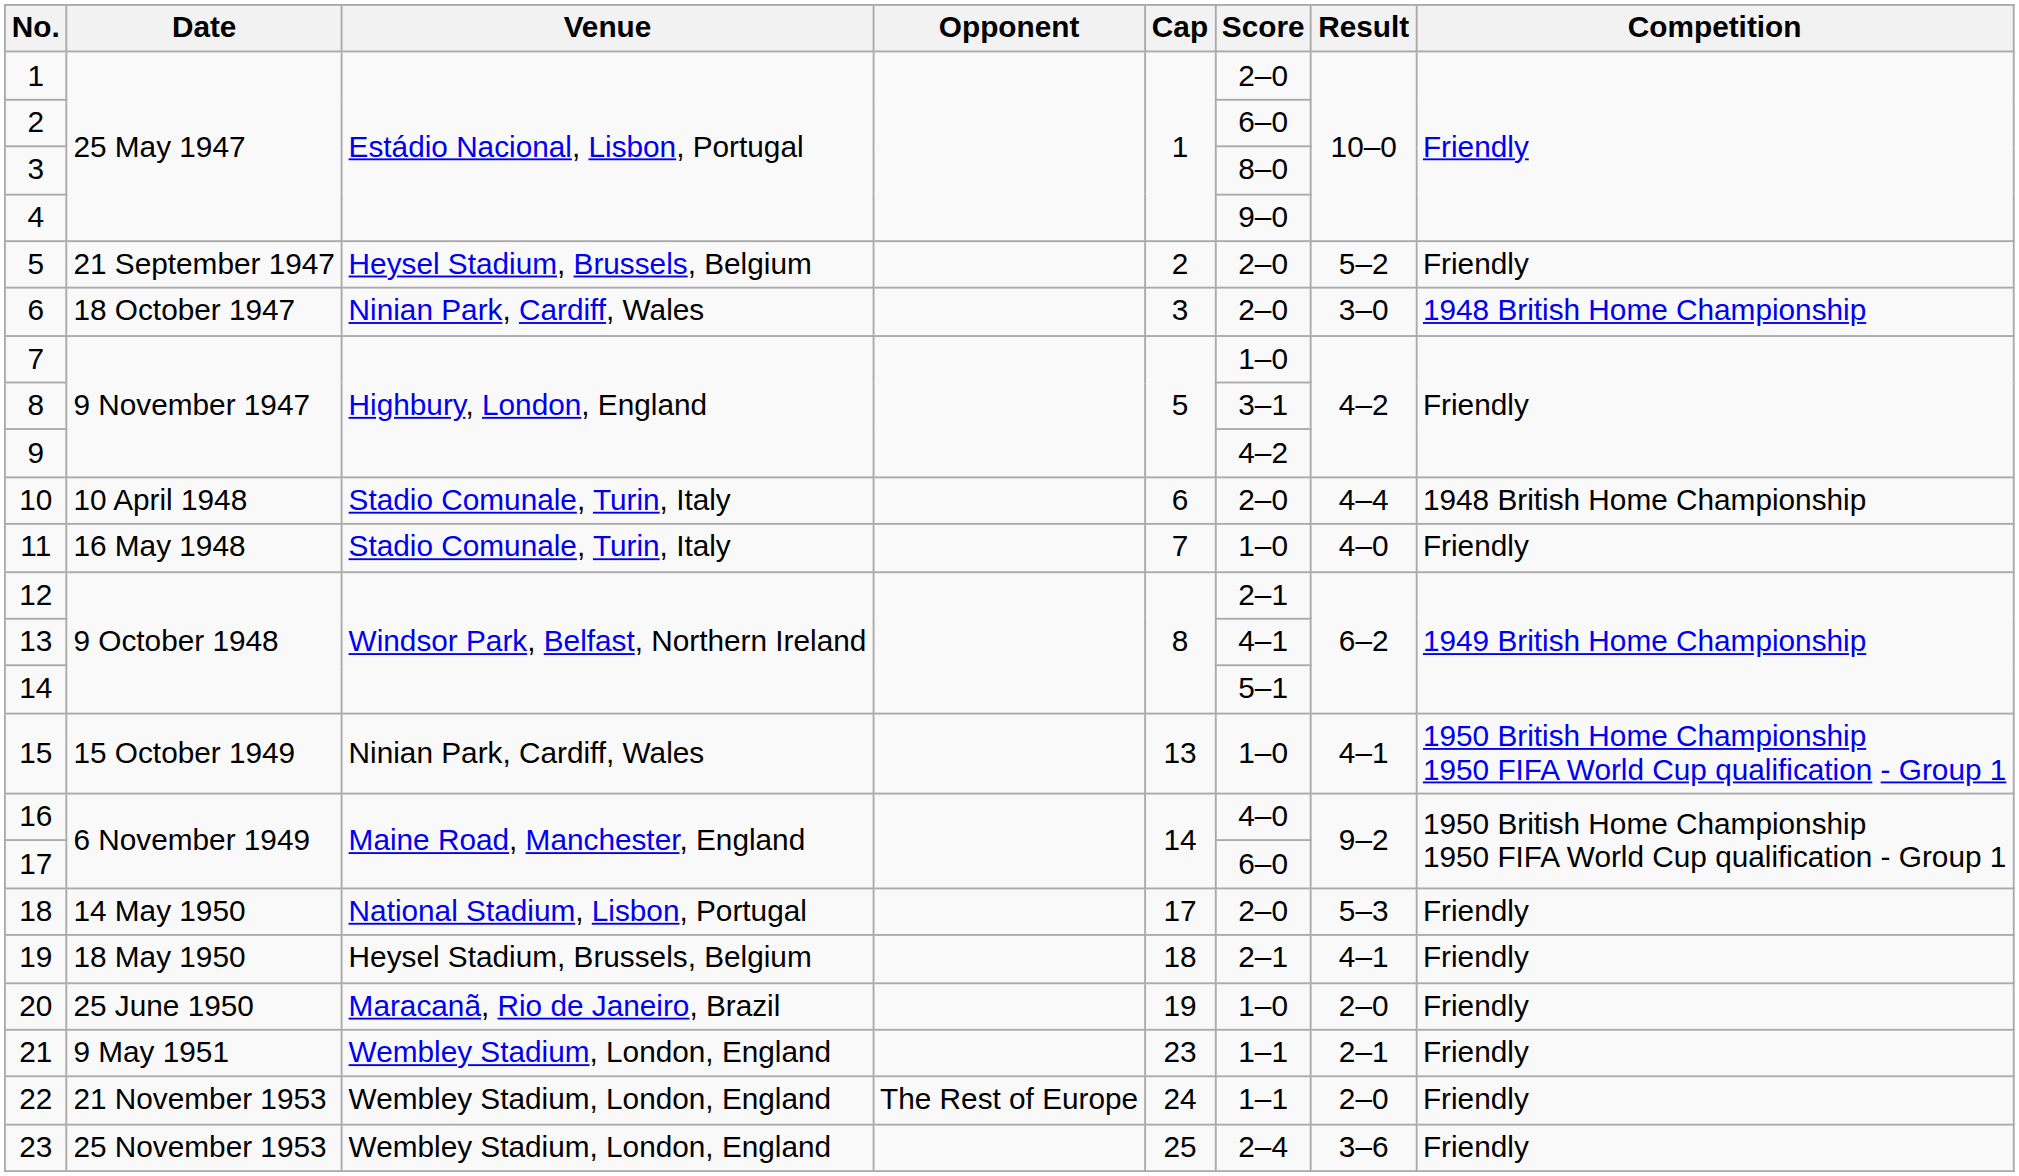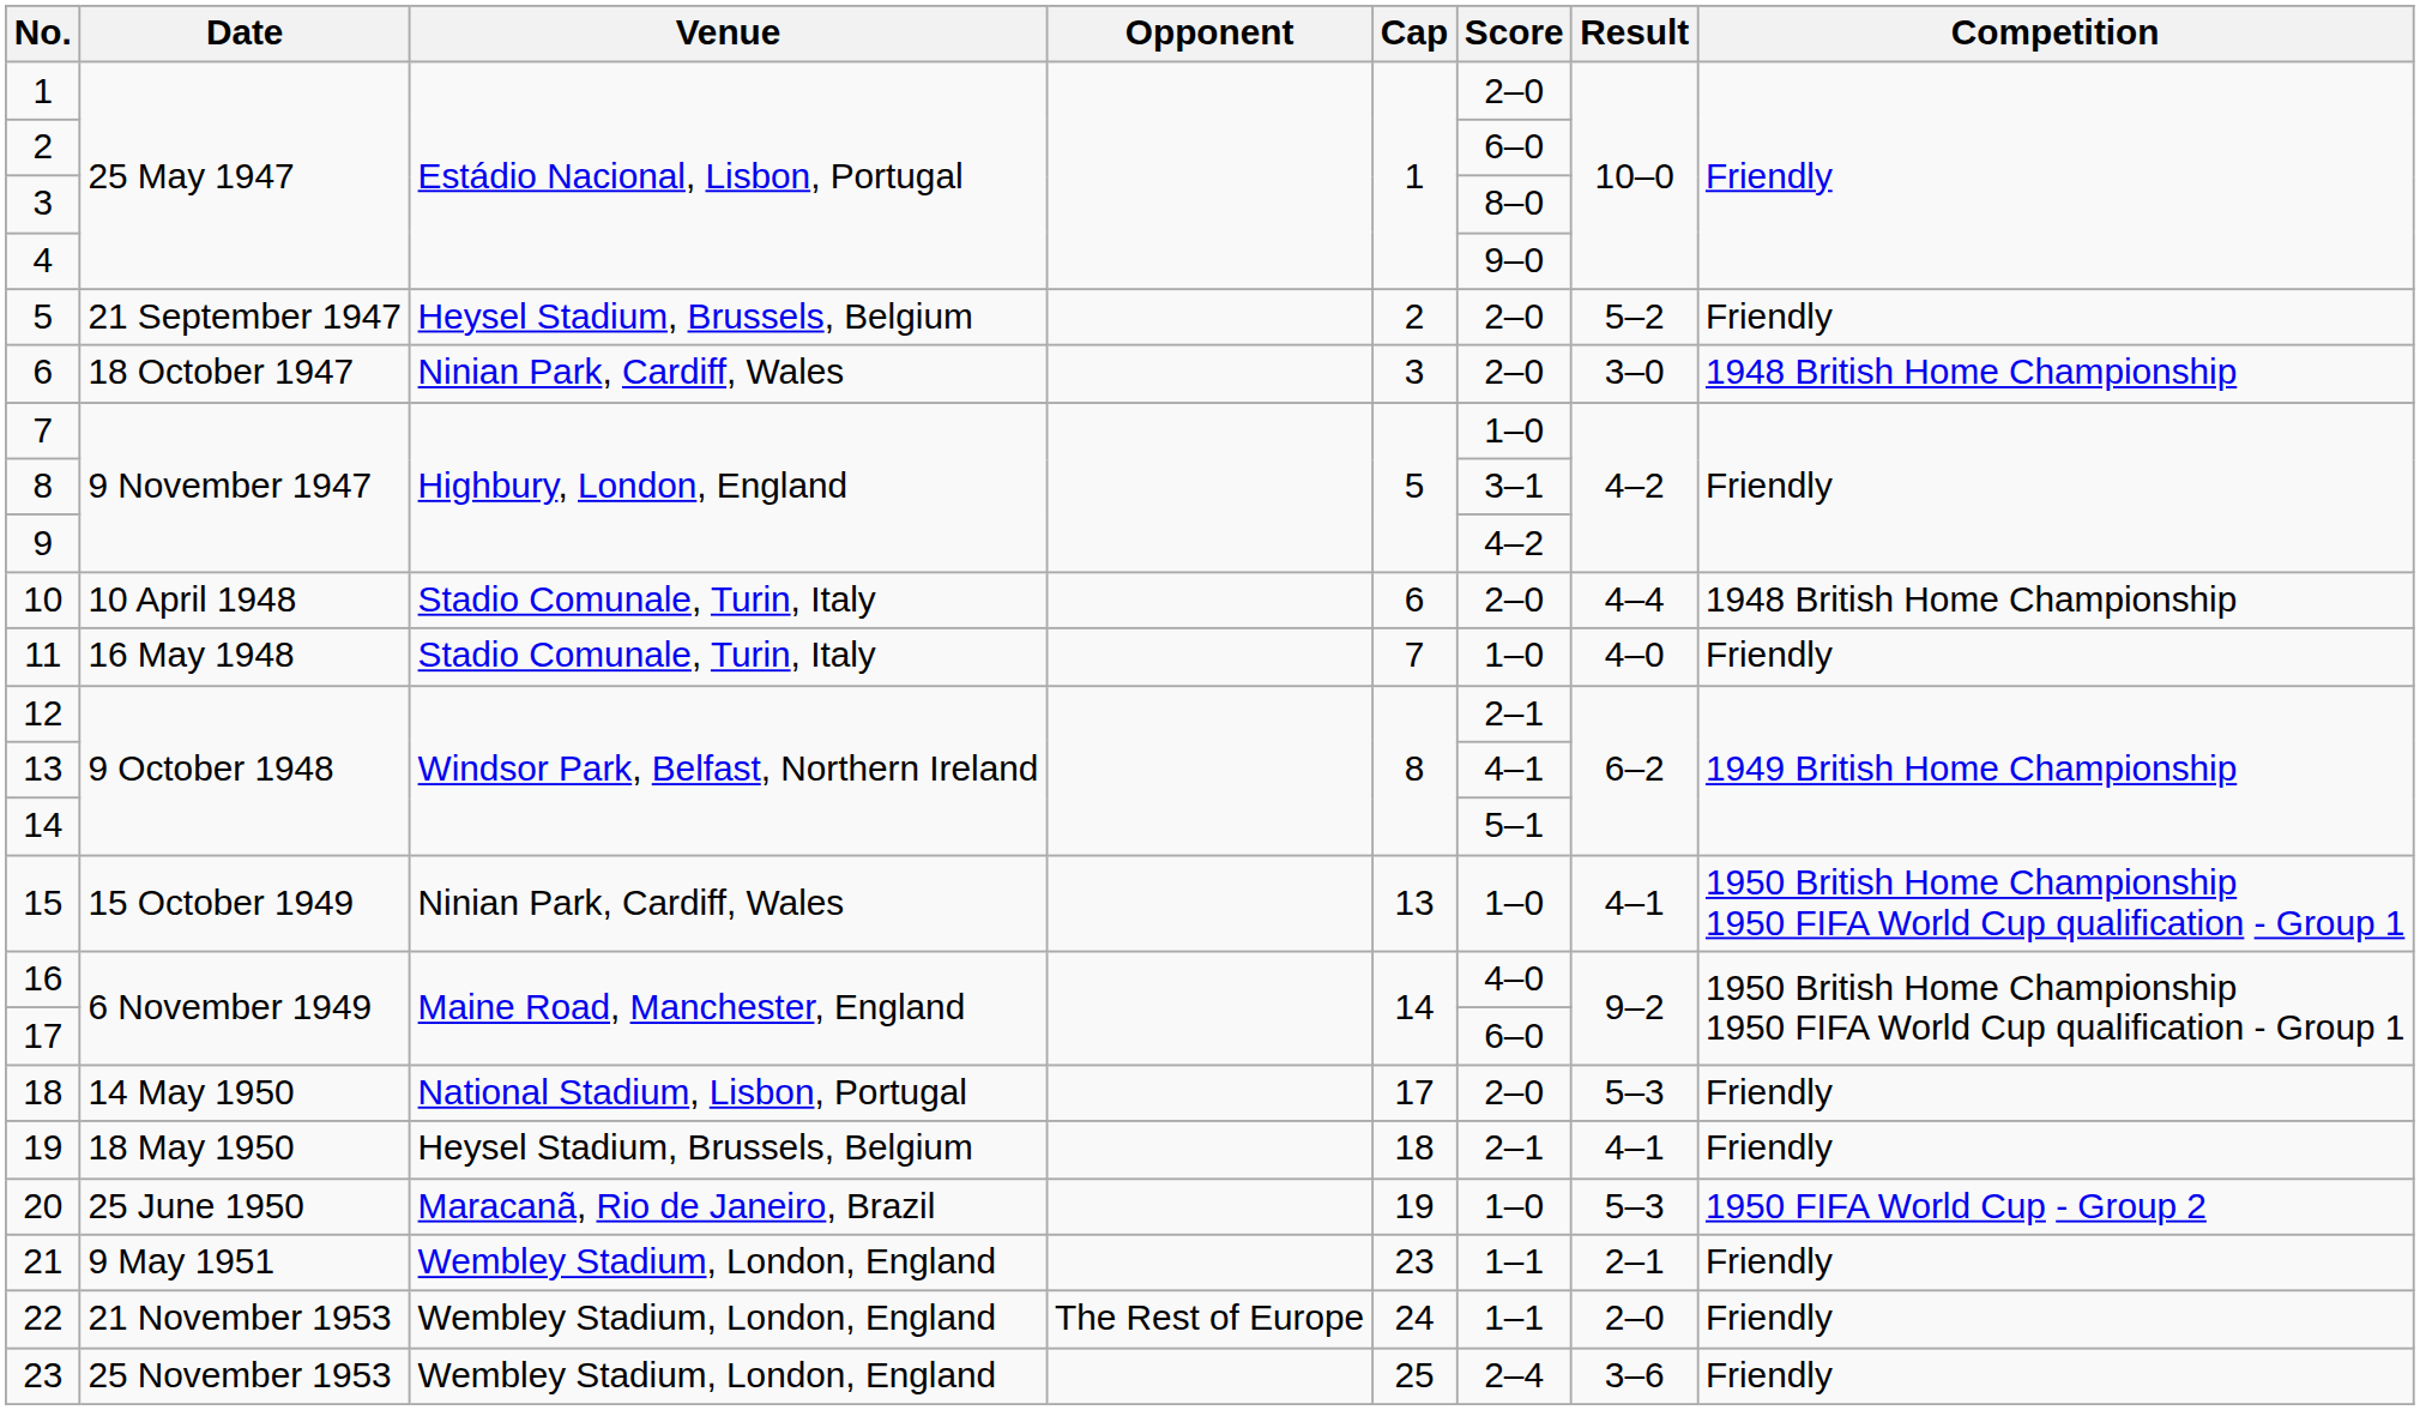 <table class="wikitable sortable">
 <tr>
 <th scope="col">No.</th>
 <th scope="col">Date</th>
 <th scope="col">Venue</th>
 <th scope="col">Opponent</th>
 <th scope="col">Cap</th>
 <th scope="col">Score</th>
 <th scope="col">Result</th>
 <th scope="col">Competition</th>
 </tr>
 <tr>
 <td align="center">1</td>
 <td rowspan="4">25 May 1947</td>
 <td rowspan="4"><a href='#'>Estádio Nacional</a>, <a href='#'>Lisbon</a>, Portugal</td>
 <td rowspan="4"></td>
 <td rowspan="4" align="center">1</td>
 <td align="center">2–0</td>
 <td rowspan="4" align="center">10–0</td>
 <td rowspan="4"><a href='#'>Friendly</a></td>
 </tr>
 <tr>
 <td align="center">2</td>
 <td align="center">6–0</td>
 </tr>
 <tr>
 <td align="center">3</td>
 <td align="center">8–0</td>
 </tr>
 <tr>
 <td align="center">4</td>
 <td align="center">9–0</td>
 </tr>
 <tr>
 <td align="center">5</td>
 <td>21 September 1947</td>
 <td><a href='#'>Heysel Stadium</a>, <a href='#'>Brussels</a>, Belgium</td>
 <td></td>
 <td align="center">2</td>
 <td align="center">2–0</td>
 <td align="center">5–2</td>
 <td>Friendly</td>
 </tr>
 <tr>
 <td align="center">6</td>
 <td>18 October 1947</td>
 <td><a href='#'>Ninian Park</a>, <a href='#'>Cardiff</a>, Wales</td>
 <td></td>
 <td align="center">3</td>
 <td align="center">2–0</td>
 <td align="center">3–0</td>
 <td><a href='#'>1948 British Home Championship</a></td>
 </tr>
 <tr>
 <td align="center">7</td>
 <td rowspan="3">9 November 1947</td>
 <td rowspan="3"><a href='#'>Highbury</a>, <a href='#'>London</a>, England</td>
 <td rowspan="3"></td>
 <td rowspan="3" align="center">5</td>
 <td align="center">1–0</td>
 <td rowspan="3" align="center">4–2</td>
 <td rowspan="3">Friendly</td>
 </tr>
 <tr>
 <td align="center">8</td>
 <td align="center">3–1</td>
 </tr>
 <tr>
 <td align="center">9</td>
 <td align="center">4–2</td>
 </tr>
 <tr>
 <td align="center">10</td>
 <td>10 April 1948</td>
 <td><a href='#'>Stadio Comunale</a>, <a href='#'>Turin</a>, Italy</td>
 <td></td>
 <td align="center">6</td>
 <td align="center">2–0</td>
 <td align="center">4–4</td>
 <td>1948 British Home Championship</td>
 </tr>
 <tr>
 <td align="center">11</td>
 <td>16 May 1948</td>
 <td><a href='#'>Stadio Comunale</a>, <a href='#'>Turin</a>, Italy</td>
 <td></td>
 <td align="center">7</td>
 <td align="center">1–0</td>
 <td align="center">4–0</td>
 <td>Friendly</td>
 </tr>
 <tr>
 <td align="center">12</td>
 <td rowspan="3">9 October 1948</td>
 <td rowspan="3"><a href='#'>Windsor Park</a>, <a href='#'>Belfast</a>, Northern Ireland</td>
 <td rowspan="3"></td>
 <td rowspan="3" align="center">8</td>
 <td align="center">2–1</td>
 <td rowspan="3" align="center">6–2</td>
 <td rowspan="3"><a href='#'>1949 British Home Championship</a></td>
 </tr>
 <tr>
 <td align="center">13</td>
 <td align="center">4–1</td>
 </tr>
 <tr>
 <td align="center">14</td>
 <td align="center">5–1</td>
 </tr>
 <tr>
 <td align="center">15</td>
 <td>15 October 1949</td>
 <td>Ninian Park, Cardiff, Wales</td>
 <td></td>
 <td align="center">13</td>
 <td align="center">1–0</td>
 <td align="center">4–1</td>
 <td><a href='#'>1950 British Home Championship</a><br><a href='#'>1950 FIFA World Cup qualification</a> <a href='#'>- Group 1</a></td>
 </tr>
 <tr>
 <td align="center">16</td>
 <td rowspan="2">6 November 1949</td>
 <td rowspan="2"><a href='#'>Maine Road</a>, <a href='#'>Manchester</a>, England</td>
 <td rowspan="2"></td>
 <td rowspan="2" align="center">14</td>
 <td align="center">4–0</td>
 <td rowspan="2" align="center">9–2</td>
 <td rowspan="2">1950 British Home Championship<br>1950 FIFA World Cup qualification - Group 1</td>
 </tr>
 <tr>
 <td align="center">17</td>
 <td align="center">6–0</td>
 </tr>
 <tr>
 <td align="center">18</td>
 <td>14 May 1950</td>
 <td><a href='#'>National Stadium</a>, <a href='#'>Lisbon</a>, Portugal</td>
 <td></td>
 <td align="center">17</td>
 <td align="center">2–0</td>
 <td align="center">5–3</td>
 <td>Friendly</td>
 </tr>
 <tr>
 <td align="center">19</td>
 <td>18 May 1950</td>
 <td>Heysel Stadium, Brussels, Belgium</td>
 <td></td>
 <td align="center">18</td>
 <td align="center">2–1</td>
 <td align="center">4–1</td>
 <td>Friendly</td>
 </tr>
 <tr>
 <td align="center">20</td>
 <td>25 June 1950</td>
 <td><a href='#'>Maracanã</a>, <a href='#'>Rio de Janeiro</a>, Brazil</td>
 <td></td>
 <td align="center">19</td>
 <td align="center">1–0</td>
-<td align="center">2–0</td>
-<td>Friendly</td>
+<td align="center">5–3</td>
+<td><a href='#'>1950 FIFA World Cup</a> <a href='#'>- Group 2</a></td>
 </tr>
 <tr>
 <td align="center">21</td>
 <td>9 May 1951</td>
 <td><a href='#'>Wembley Stadium</a>, London, England</td>
 <td></td>
 <td align="center">23</td>
 <td align="center">1–1</td>
 <td align="center">2–1</td>
 <td>Friendly</td>
 </tr>
 <tr>
 <td align="center">22</td>
 <td>21 November 1953</td>
 <td>Wembley Stadium, London, England</td>
 <td> The Rest of Europe</td>
 <td align="center">24</td>
 <td align="center">1–1</td>
 <td align="center">2–0</td>
 <td>Friendly</td>
 </tr>
 <tr>
 <td align="center">23</td>
 <td>25 November 1953</td>
 <td>Wembley Stadium, London, England</td>
 <td></td>
 <td align="center">25</td>
 <td align="center">2–4</td>
 <td align="center">3–6</td>
 <td>Friendly</td>
 </tr>
 </table>
